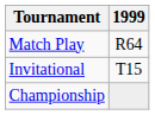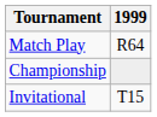 <table class="wikitable" style="text-align:center;">
 <tr>
 <th>Tournament</th>
 <th>1999</th>
 </tr>
 <tr>
 <td align="left"><a href='#'>Match Play</a></td>
 <td>R64</td>
 </tr>
 <tr>
+<td align="left"><a href='#'>Championship</a></td>
+<td style="background:#eeeeee;"></td>
+</tr>
+<tr>
 <td align="left"><a href='#'>Invitational</a></td>
 <td>T15</td>
 </tr>
-<tr>
-<td align="left"><a href='#'>Championship</a></td>
-<td style="background:#eeeeee;"></td>
-</tr>
 </table>
